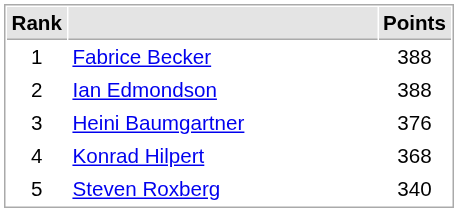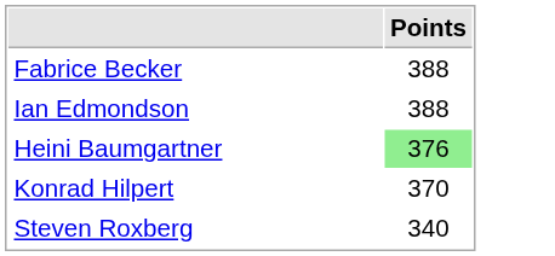 <table cellspacing="1" cellpadding="3" style="border:1px solid #AAAAAA;font-size:86%">
 <tr bgcolor="#E4E4E4">
-<th style="border-bottom:1px solid #AAAAAA" width=10>Rank</th>
 <th style="border-bottom:1px solid #AAAAAA" width=200></th>
 <th style="border-bottom:1px solid #AAAAAA" width=20>Points</th>
 </tr>
 <tr>
-<td align="center">1</td>
 <td> <a href='#'>Fabrice Becker</a></td>
 <td align=center>388</td>
 </tr>
 <tr>
-<td align="center">2</td>
 <td> <a href='#'>Ian Edmondson</a></td>
 <td align=center>388</td>
 </tr>
 <tr>
-<td align="center">3</td>
 <td> <a href='#'>Heini Baumgartner</a></td>
-<td align=center>376</td>
+<td align=center style="background: lightgreen;">376</td>
 </tr>
 <tr>
-<td align="center">4</td>
 <td> <a href='#'>Konrad Hilpert</a></td>
-<td align=center>368</td>
+<td align=center>370</td>
 </tr>
 <tr>
-<td align="center">5</td>
 <td> <a href='#'>Steven Roxberg</a></td>
 <td align=center>340</td>
 </tr>
 </table>
